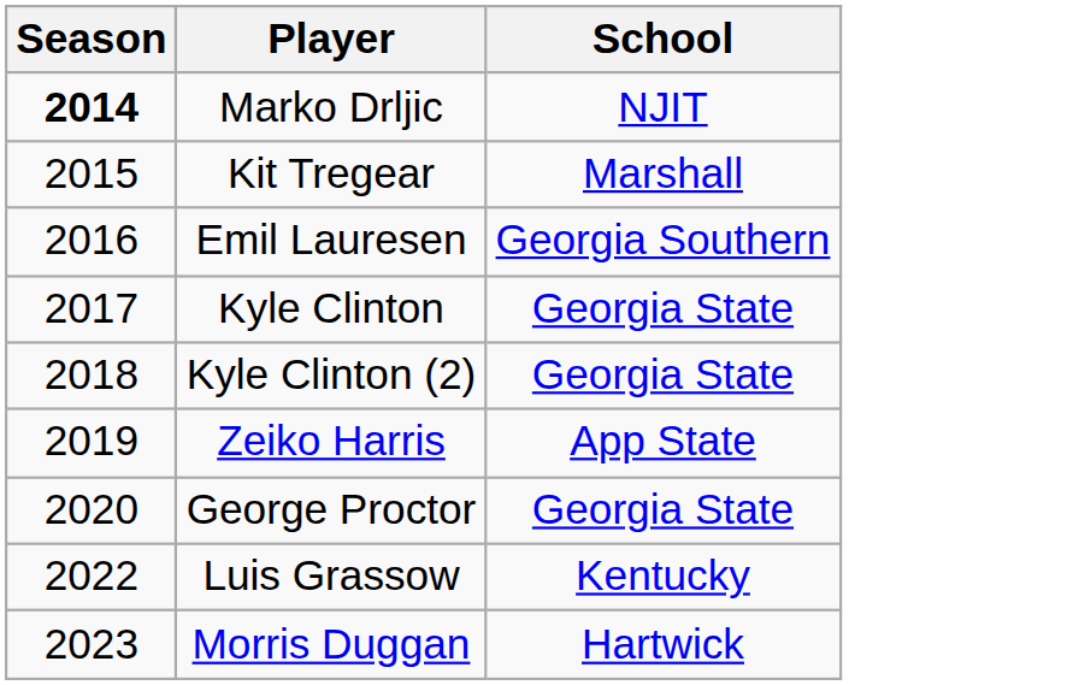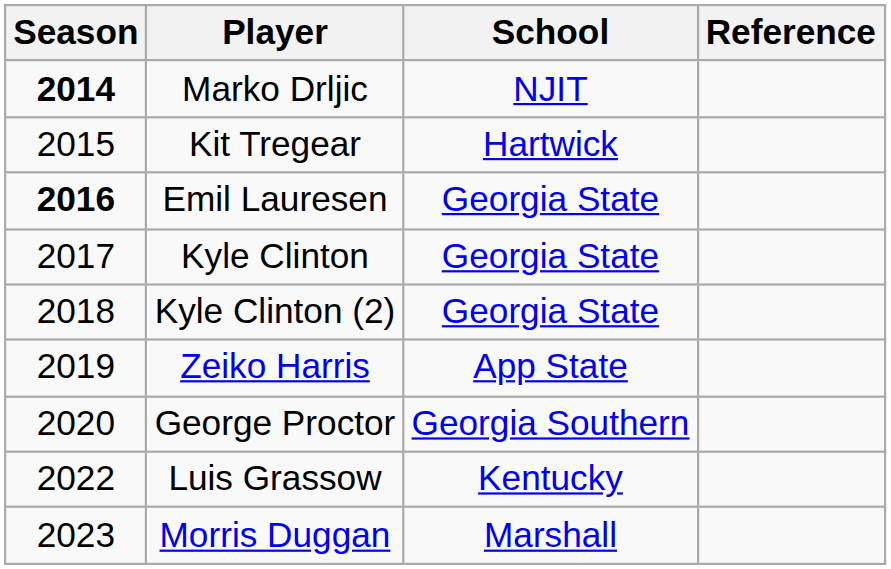 <table class="wikitable sortable">
 <tr>
 <th>Season</th>
 <th>Player</th>
 <th>School</th>
+<th class="unsortable">Reference</th>
 </tr>
 <tr>
 <td align="center"><strong>2014</strong></td>
 <td align="center">Marko Drljic</td>
 <td align="center"><a href='#'>NJIT</a></td>
+<td align="center"></td>
 </tr>
 <tr>
 <td align="center">2015</td>
 <td align="center">Kit Tregear</td>
-<td align="center"><a href='#'>Marshall</a></td>
+<td align="center"><a href='#'>Hartwick</a></td>
+<td align="center"></td>
 </tr>
 <tr>
-<td align="center">2016</td>
+<td align="center"><strong>2016</strong></td>
 <td align="center">Emil Lauresen</td>
-<td align="center"><a href='#'>Georgia Southern</a></td>
+<td align="center"><a href='#'>Georgia State</a></td>
+<td align="center"></td>
 </tr>
 <tr>
 <td align="center">2017</td>
 <td align="center">Kyle Clinton</td>
 <td align="center"><a href='#'>Georgia State</a></td>
+<td align="center"></td>
 </tr>
 <tr>
 <td align="center">2018</td>
 <td align="center">Kyle Clinton (2)</td>
 <td align="center"><a href='#'>Georgia State</a></td>
+<td align="center"></td>
 </tr>
 <tr>
 <td align="center">2019</td>
 <td align="center"><a href='#'>Zeiko Harris</a></td>
 <td align="center"><a href='#'>App State</a></td>
+<td align="center"></td>
 </tr>
 <tr>
 <td align="center">2020</td>
 <td align="center">George Proctor</td>
-<td align="center"><a href='#'>Georgia State</a></td>
+<td align="center"><a href='#'>Georgia Southern</a></td>
+<td align="center"></td>
 </tr>
 <tr>
 <td align="center">2022</td>
 <td align="center">Luis Grassow</td>
 <td align="center"><a href='#'>Kentucky</a></td>
+<td align="center"></td>
 </tr>
 <tr>
 <td align="center">2023</td>
 <td align="center"><a href='#'>Morris Duggan</a></td>
-<td align="center"><a href='#'>Hartwick</a></td>
+<td align="center"><a href='#'>Marshall</a></td>
+<td align="center"></td>
 </tr>
 </table>
